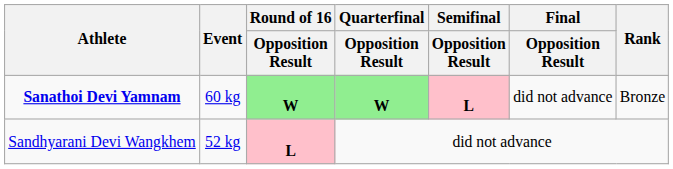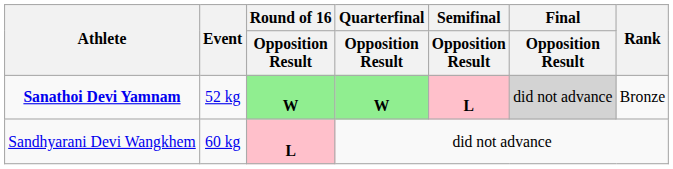 <table class=wikitable style="text-align:center; font-size:90%">
 <tr>
 <th rowspan=2>Athlete</th>
 <th rowspan=2>Event</th>
 <th>Round of 16</th>
 <th>Quarterfinal</th>
 <th>Semifinal</th>
 <th>Final</th>
 <th rowspan=2>Rank</th>
 </tr>
 <tr>
 <th>Opposition<br>Result</th>
 <th>Opposition<br>Result</th>
 <th>Opposition<br>Result</th>
 <th>Opposition<br>Result</th>
 </tr>
 <tr>
 <td><strong><a href='#'>Sanathoi Devi Yamnam</a></strong></td>
-<td><a href='#'>60 kg</a></td>
+<td><a href='#'>52 kg</a></td>
 <td style="text-align:center; background:lightgreen;"><br><strong>W</strong></td>
 <td style="text-align:center; background:lightgreen;"><br><strong>W</strong></td>
 <td style="text-align:center; background:pink;"><br><strong>L</strong></td>
-<td>did not advance</td>
+<td style="background: lightgrey;">did not advance</td>
 <td> Bronze</td>
 </tr>
 <tr>
 <td><a href='#'>Sandhyarani Devi Wangkhem</a></td>
-<td><a href='#'>52 kg</a></td>
+<td><a href='#'>60 kg</a></td>
 <td style="text-align:center; background:pink;"><br><strong>L</strong></td>
 <td style="text-align:center;" colspan=4>did not advance</td>
 </tr>
 </table>
